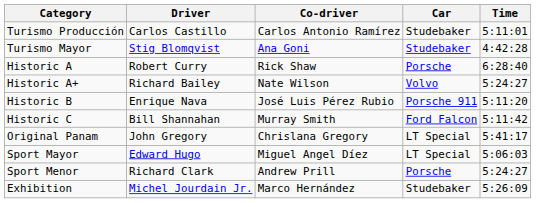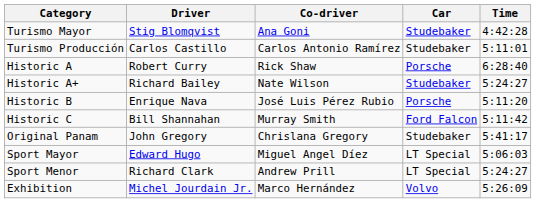 <table class="wikitable">
 <tr>
 <th>Category</th>
 <th>Driver</th>
 <th>Co-driver</th>
 <th>Car</th>
 <th>Time</th>
 </tr>
 <tr>
+<td>Turismo Mayor</td>
+<td> <a href='#'>Stig Blomqvist</a></td>
+<td> <a href='#'>Ana Goni</a></td>
+<td><a href='#'>Studebaker</a></td>
+<td>4:42:28</td>
+</tr>
+<tr>
 <td>Turismo Producción</td>
 <td> Carlos Castillo</td>
 <td> Carlos Antonio Ramírez</td>
 <td>Studebaker</td>
 <td>5:11:01</td>
-</tr>
-<tr>
-<td>Turismo Mayor</td>
-<td> <a href='#'>Stig Blomqvist</a></td>
-<td> <a href='#'>Ana Goni</a></td>
-<td><a href='#'>Studebaker</a></td>
-<td>4:42:28</td>
 </tr>
 <tr>
 <td>Historic A</td>
 <td> Robert Curry</td>
 <td> Rick Shaw</td>
 <td><a href='#'>Porsche</a></td>
 <td>6:28:40</td>
 </tr>
 <tr>
 <td>Historic A+</td>
 <td> Richard Bailey</td>
 <td> Nate Wilson</td>
-<td><a href='#'>Volvo</a></td>
+<td><a href='#'>Studebaker</a></td>
 <td>5:24:27</td>
 </tr>
 <tr>
 <td>Historic B</td>
 <td> Enrique Nava</td>
 <td> José Luis Pérez Rubio</td>
-<td><a href='#'>Porsche 911</a></td>
+<td><a href='#'>Porsche</a></td>
 <td>5:11:20</td>
 </tr>
 <tr>
 <td>Historic C</td>
 <td> Bill Shannahan</td>
 <td> Murray Smith</td>
 <td><a href='#'>Ford Falcon</a></td>
 <td>5:11:42</td>
 </tr>
 <tr>
 <td>Original Panam</td>
 <td> John Gregory</td>
 <td> Chrislana Gregory</td>
-<td>LT Special</td>
+<td>Studebaker</td>
 <td>5:41:17</td>
 </tr>
 <tr>
 <td>Sport Mayor</td>
 <td> <a href='#'>Edward Hugo</a></td>
 <td> Miguel Angel Díez</td>
 <td>LT Special</td>
 <td>5:06:03</td>
 </tr>
 <tr>
 <td>Sport Menor</td>
 <td> Richard Clark</td>
 <td> Andrew Prill</td>
-<td><a href='#'>Porsche</a></td>
+<td>LT Special</td>
 <td>5:24:27</td>
 </tr>
 <tr>
 <td>Exhibition</td>
 <td> <a href='#'>Michel Jourdain Jr.</a></td>
 <td> Marco Hernández</td>
-<td>Studebaker</td>
+<td><a href='#'>Volvo</a></td>
 <td>5:26:09</td>
 </tr>
 </table>
